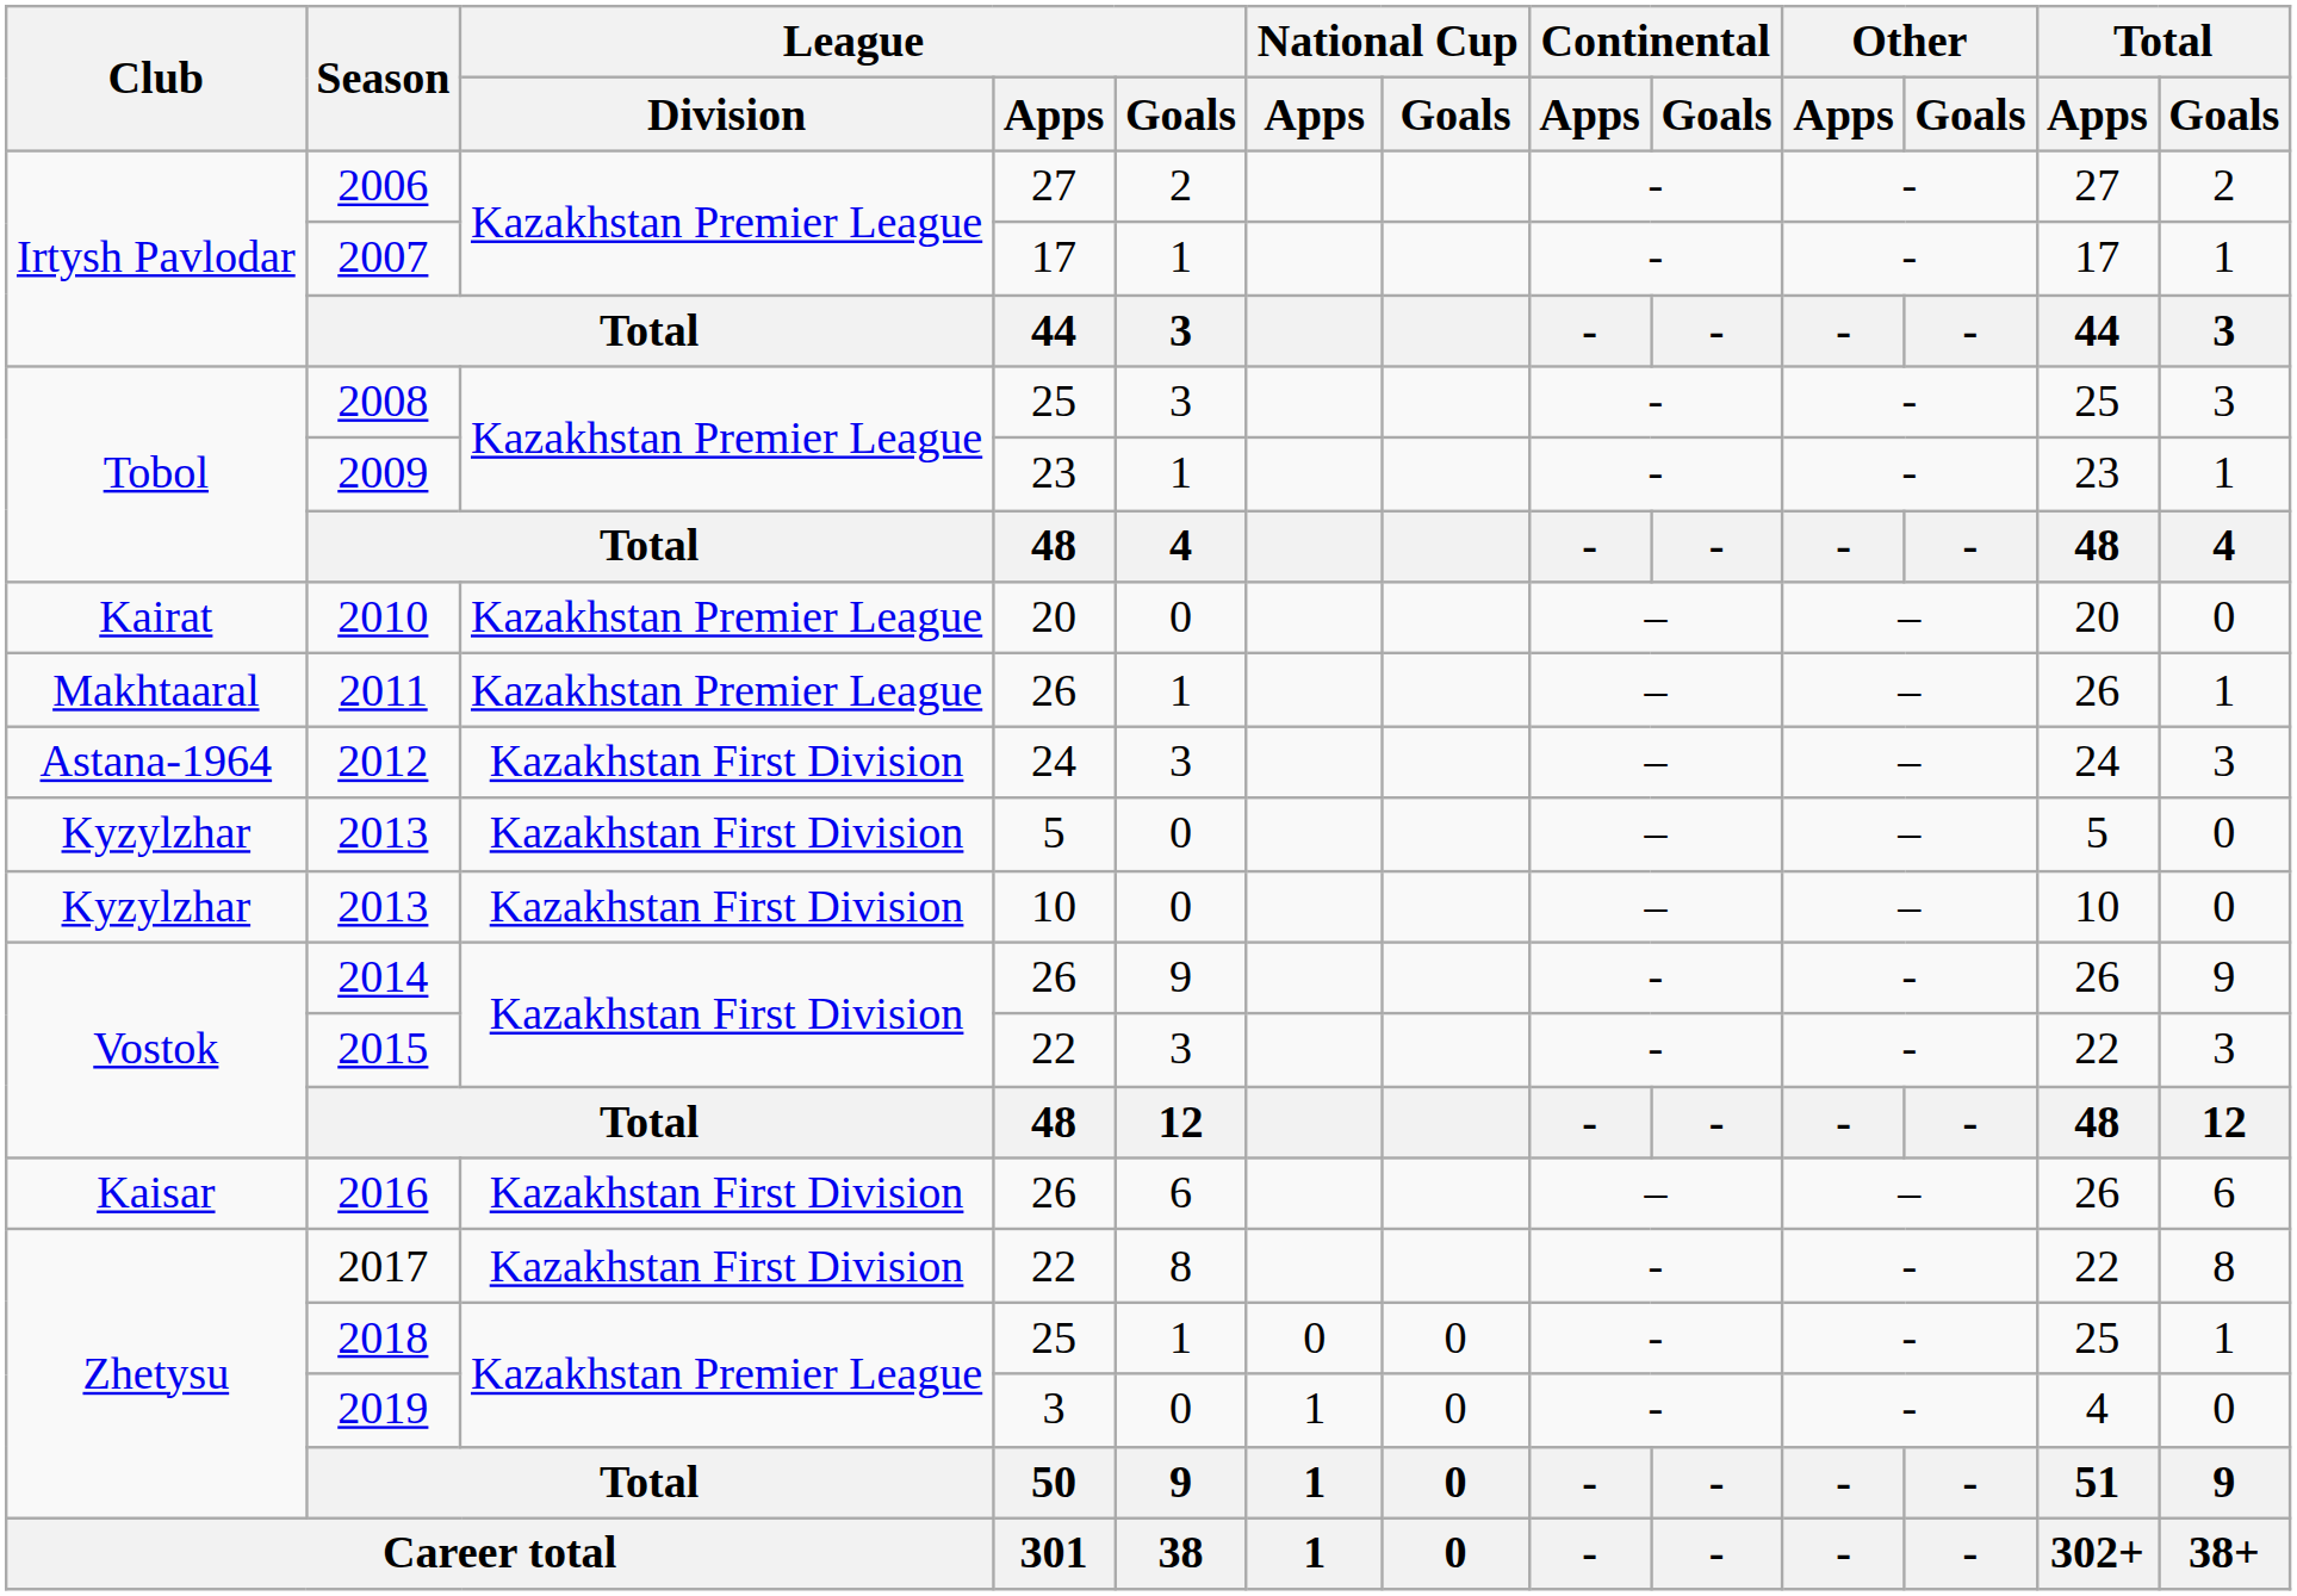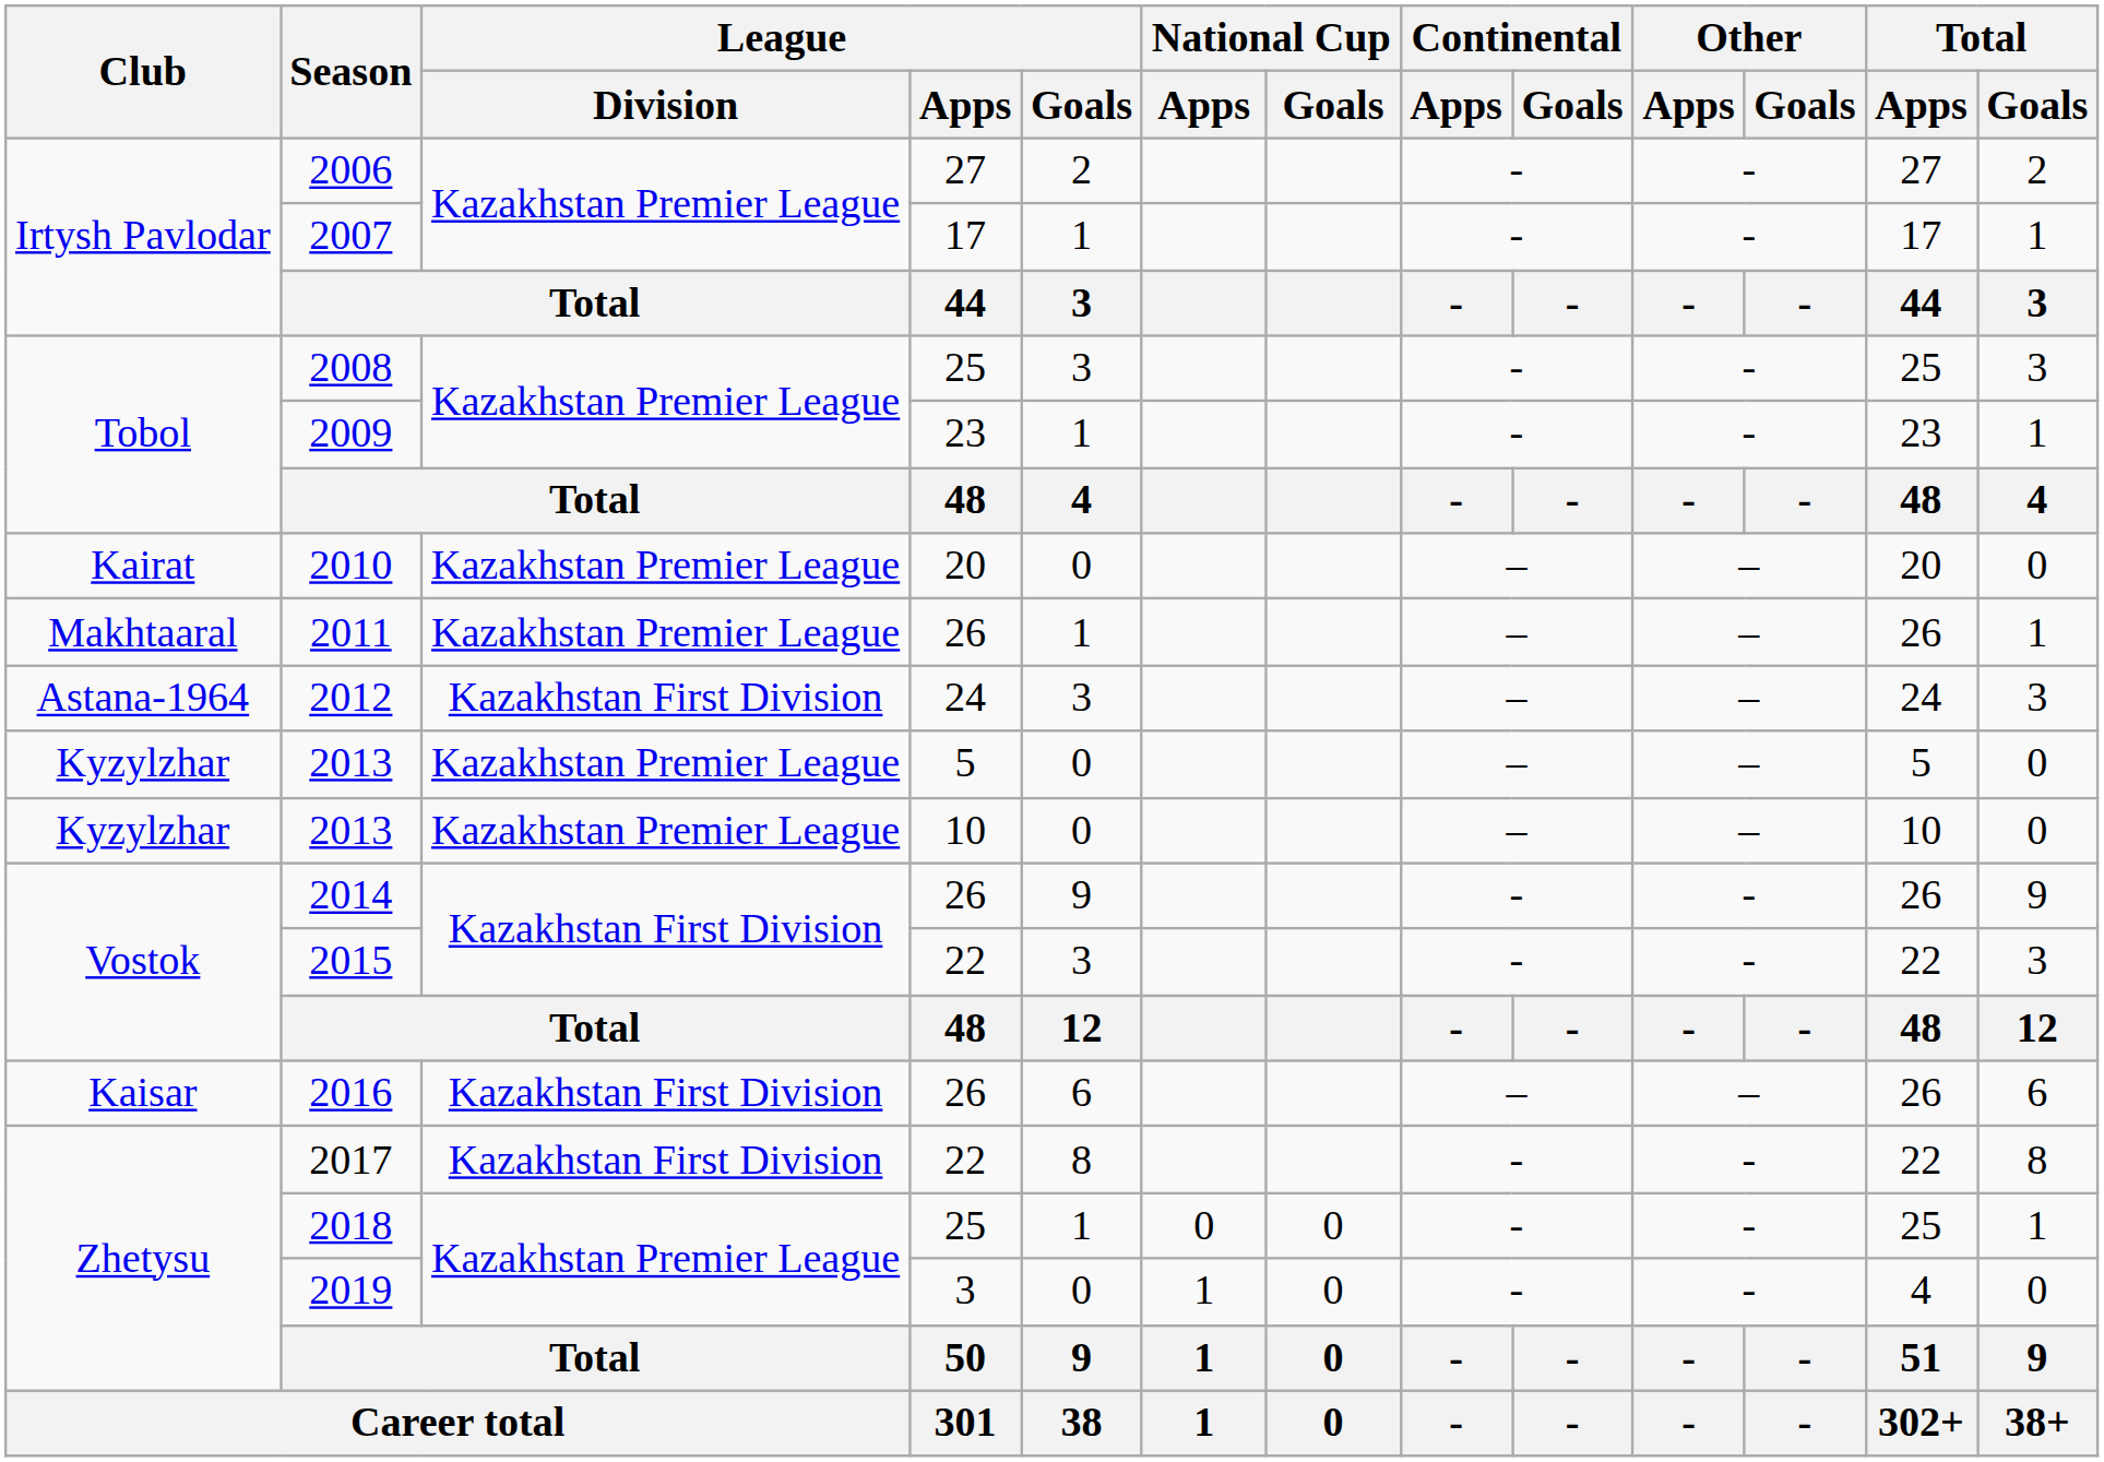 <table class="wikitable" style="text-align: center">
 <tr>
 <th rowspan="2">Club</th>
 <th rowspan="2">Season</th>
 <th colspan="3">League</th>
 <th colspan="2">National Cup</th>
 <th colspan="2">Continental</th>
 <th colspan="2">Other</th>
 <th colspan="2">Total</th>
 </tr>
 <tr>
 <th>Division</th>
 <th>Apps</th>
 <th>Goals</th>
 <th>Apps</th>
 <th>Goals</th>
 <th>Apps</th>
 <th>Goals</th>
 <th>Apps</th>
 <th>Goals</th>
 <th>Apps</th>
 <th>Goals</th>
 </tr>
 <tr>
 <td rowspan="3"><a href='#'>Irtysh Pavlodar</a></td>
 <td><a href='#'>2006</a></td>
 <td rowspan="2"><a href='#'>Kazakhstan Premier League</a></td>
 <td>27</td>
 <td>2</td>
 <td></td>
 <td></td>
 <td colspan="2">-</td>
 <td colspan="2">-</td>
 <td>27</td>
 <td>2</td>
 </tr>
 <tr>
 <td><a href='#'>2007</a></td>
 <td>17</td>
 <td>1</td>
 <td></td>
 <td></td>
 <td colspan="2">-</td>
 <td colspan="2">-</td>
 <td>17</td>
 <td>1</td>
 </tr>
 <tr>
 <th colspan="2">Total</th>
 <th>44</th>
 <th>3</th>
 <th></th>
 <th></th>
 <th>-</th>
 <th>-</th>
 <th>-</th>
 <th>-</th>
 <th>44</th>
 <th>3</th>
 </tr>
 <tr>
 <td rowspan="3"><a href='#'>Tobol</a></td>
 <td><a href='#'>2008</a></td>
 <td rowspan="2"><a href='#'>Kazakhstan Premier League</a></td>
 <td>25</td>
 <td>3</td>
 <td></td>
 <td></td>
 <td colspan="2">-</td>
 <td colspan="2">-</td>
 <td>25</td>
 <td>3</td>
 </tr>
 <tr>
 <td><a href='#'>2009</a></td>
 <td>23</td>
 <td>1</td>
 <td></td>
 <td></td>
 <td colspan="2">-</td>
 <td colspan="2">-</td>
 <td>23</td>
 <td>1</td>
 </tr>
 <tr>
 <th colspan="2">Total</th>
 <th>48</th>
 <th>4</th>
 <th></th>
 <th></th>
 <th>-</th>
 <th>-</th>
 <th>-</th>
 <th>-</th>
 <th>48</th>
 <th>4</th>
 </tr>
 <tr>
 <td><a href='#'>Kairat</a></td>
 <td><a href='#'>2010</a></td>
 <td><a href='#'>Kazakhstan Premier League</a></td>
 <td>20</td>
 <td>0</td>
 <td></td>
 <td></td>
 <td colspan="2">–</td>
 <td colspan="2">–</td>
 <td>20</td>
 <td>0</td>
 </tr>
 <tr>
 <td><a href='#'>Makhtaaral</a></td>
 <td><a href='#'>2011</a></td>
 <td><a href='#'>Kazakhstan Premier League</a></td>
 <td>26</td>
 <td>1</td>
 <td></td>
 <td></td>
 <td colspan="2">–</td>
 <td colspan="2">–</td>
 <td>26</td>
 <td>1</td>
 </tr>
 <tr>
 <td><a href='#'>Astana-1964</a></td>
 <td><a href='#'>2012</a></td>
 <td><a href='#'>Kazakhstan First Division</a></td>
 <td>24</td>
 <td>3</td>
 <td></td>
 <td></td>
 <td colspan="2">–</td>
 <td colspan="2">–</td>
 <td>24</td>
 <td>3</td>
 </tr>
 <tr>
 <td><a href='#'>Kyzylzhar</a></td>
 <td><a href='#'>2013</a></td>
-<td><a href='#'>Kazakhstan First Division</a></td>
+<td><a href='#'>Kazakhstan Premier League</a></td>
 <td>5</td>
 <td>0</td>
 <td></td>
 <td></td>
 <td colspan="2">–</td>
 <td colspan="2">–</td>
 <td>5</td>
 <td>0</td>
 </tr>
 <tr>
 <td><a href='#'>Kyzylzhar</a></td>
 <td><a href='#'>2013</a></td>
-<td><a href='#'>Kazakhstan First Division</a></td>
+<td><a href='#'>Kazakhstan Premier League</a></td>
 <td>10</td>
 <td>0</td>
 <td></td>
 <td></td>
 <td colspan="2">–</td>
 <td colspan="2">–</td>
 <td>10</td>
 <td>0</td>
 </tr>
 <tr>
 <td rowspan="3"><a href='#'>Vostok</a></td>
 <td><a href='#'>2014</a></td>
 <td rowspan="2"><a href='#'>Kazakhstan First Division</a></td>
 <td>26</td>
 <td>9</td>
 <td></td>
 <td></td>
 <td colspan="2">-</td>
 <td colspan="2">-</td>
 <td>26</td>
 <td>9</td>
 </tr>
 <tr>
 <td><a href='#'>2015</a></td>
 <td>22</td>
 <td>3</td>
 <td></td>
 <td></td>
 <td colspan="2">-</td>
 <td colspan="2">-</td>
 <td>22</td>
 <td>3</td>
 </tr>
 <tr>
 <th colspan="2">Total</th>
 <th>48</th>
 <th>12</th>
 <th></th>
 <th></th>
 <th>-</th>
 <th>-</th>
 <th>-</th>
 <th>-</th>
 <th>48</th>
 <th>12</th>
 </tr>
 <tr>
 <td><a href='#'>Kaisar</a></td>
 <td><a href='#'>2016</a></td>
 <td><a href='#'>Kazakhstan First Division</a></td>
 <td>26</td>
 <td>6</td>
 <td></td>
 <td></td>
 <td colspan="2">–</td>
 <td colspan="2">–</td>
 <td>26</td>
 <td>6</td>
 </tr>
 <tr>
 <td rowspan="4"><a href='#'>Zhetysu</a></td>
 <td>2017</td>
 <td><a href='#'>Kazakhstan First Division</a></td>
 <td>22</td>
 <td>8</td>
 <td></td>
 <td></td>
 <td colspan="2">-</td>
 <td colspan="2">-</td>
 <td>22</td>
 <td>8</td>
 </tr>
 <tr>
 <td><a href='#'>2018</a></td>
 <td rowspan="2"><a href='#'>Kazakhstan Premier League</a></td>
 <td>25</td>
 <td>1</td>
 <td>0</td>
 <td>0</td>
 <td colspan="2">-</td>
 <td colspan="2">-</td>
 <td>25</td>
 <td>1</td>
 </tr>
 <tr>
 <td><a href='#'>2019</a></td>
 <td>3</td>
 <td>0</td>
 <td>1</td>
 <td>0</td>
 <td colspan="2">-</td>
 <td colspan="2">-</td>
 <td>4</td>
 <td>0</td>
 </tr>
 <tr>
 <th colspan="2">Total</th>
 <th>50</th>
 <th>9</th>
 <th>1</th>
 <th>0</th>
 <th>-</th>
 <th>-</th>
 <th>-</th>
 <th>-</th>
 <th>51</th>
 <th>9</th>
 </tr>
 <tr>
 <th colspan="3">Career total</th>
 <th>301</th>
 <th>38</th>
 <th>1</th>
 <th>0</th>
 <th>-</th>
 <th>-</th>
 <th>-</th>
 <th>-</th>
 <th>302+</th>
 <th>38+</th>
 </tr>
 </table>
